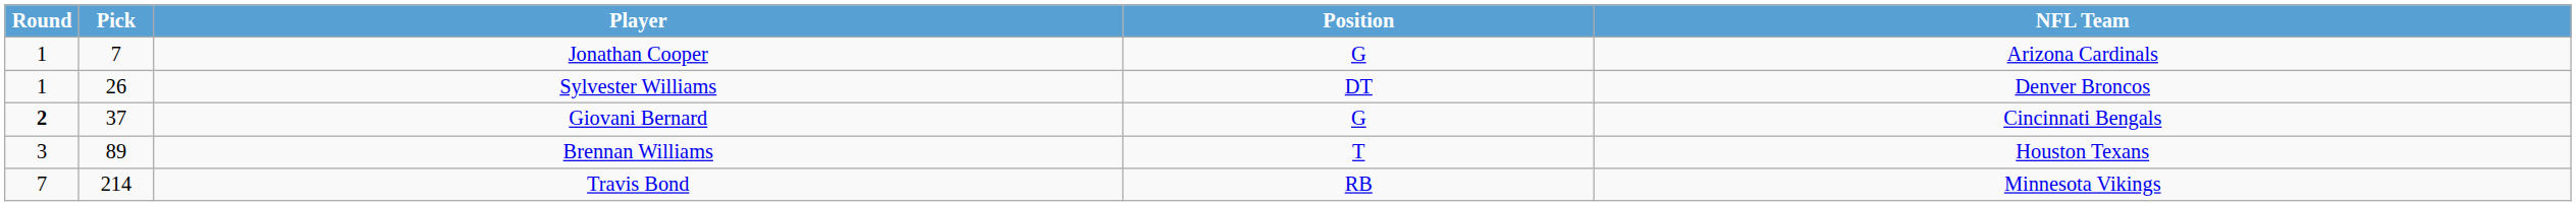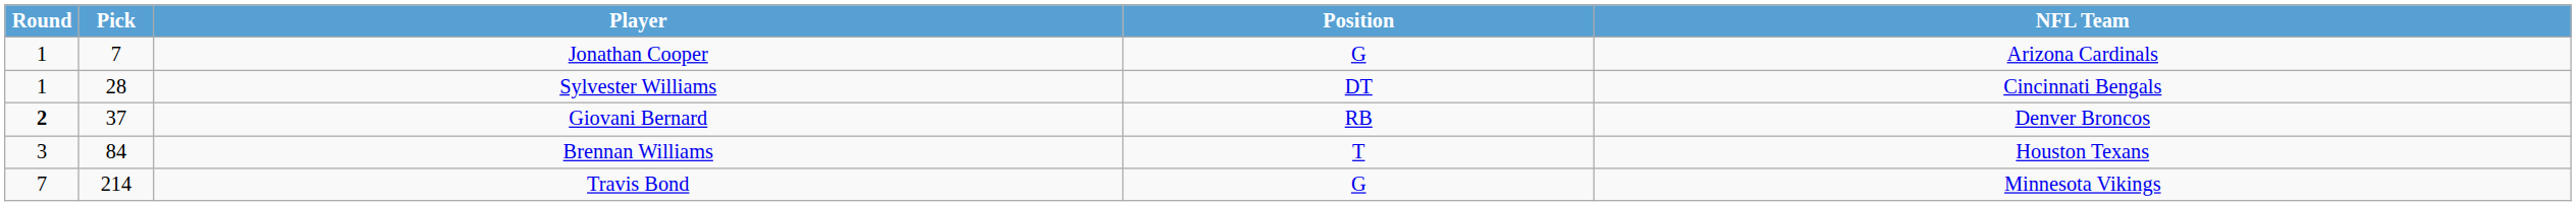 <table class="wikitable" width="100%">
 <tr align="center"  style="background:#56A0D3;color:#FFFFFF;">
 <td style="width: 50px;"><strong>Round</strong></td>
 <td style="width: 50px;"><strong>Pick</strong></td>
 <td><strong>Player</strong></td>
 <td><strong>Position</strong></td>
 <td><strong>NFL Team</strong></td>
 </tr>
 <tr align="center" bgcolor="">
 <td>1</td>
 <td>7</td>
 <td><a href='#'>Jonathan Cooper</a></td>
 <td><a href='#'>G</a></td>
 <td><a href='#'>Arizona Cardinals</a></td>
 </tr>
 <tr align="center" bgcolor="">
 <td>1</td>
-<td>26</td>
+<td>28</td>
 <td><a href='#'>Sylvester Williams</a></td>
 <td><a href='#'>DT</a></td>
-<td><a href='#'>Denver Broncos</a></td>
+<td><a href='#'>Cincinnati Bengals</a></td>
 </tr>
 <tr align="center" bgcolor="">
 <td><strong>2</strong></td>
 <td>37</td>
 <td><a href='#'>Giovani Bernard</a></td>
-<td><a href='#'>G</a></td>
-<td><a href='#'>Cincinnati Bengals</a></td>
+<td><a href='#'>RB</a></td>
+<td><a href='#'>Denver Broncos</a></td>
 </tr>
 <tr align="center" bgcolor="">
 <td>3</td>
-<td>89</td>
+<td>84</td>
 <td><a href='#'>Brennan Williams</a></td>
 <td><a href='#'>T</a></td>
 <td><a href='#'>Houston Texans</a></td>
 </tr>
 <tr align="center" bgcolor="">
 <td>7</td>
 <td>214</td>
 <td><a href='#'>Travis Bond</a></td>
-<td><a href='#'>RB</a></td>
+<td><a href='#'>G</a></td>
 <td><a href='#'>Minnesota Vikings</a></td>
 </tr>
 </table>
